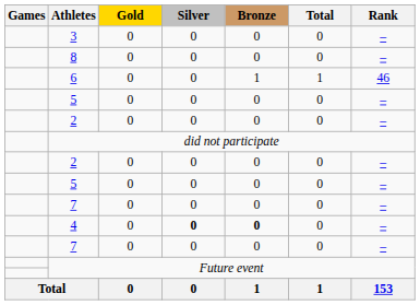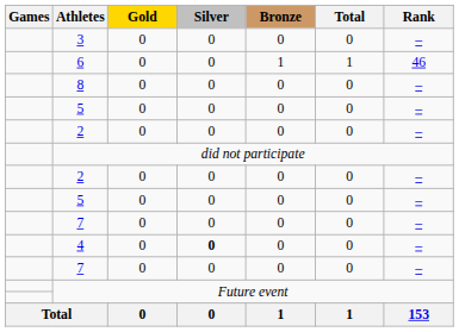 <table class="wikitable" style="text-align:center; font-size:90%;">
 <tr>
 <th>Games</th>
 <th>Athletes</th>
 <td style="background:gold; width:4.5em; font-weight:bold;">Gold</td>
 <td style="background:silver; width:4.5em; font-weight:bold;">Silver</td>
 <td style="background:#cc9966; width:4.5em; font-weight:bold;">Bronze</td>
 <th style="width:4.5em; font-weight:bold;">Total</th>
 <th style="width:4.5em; font-weight:bold;">Rank</th>
 </tr>
 <tr>
 <td align=left></td>
 <td><a href='#'>3</a></td>
 <td>0</td>
 <td>0</td>
 <td>0</td>
 <td>0</td>
 <td><a href='#'>–</a></td>
 </tr>
 <tr>
 <td align=left></td>
+<td><a href='#'>6</a></td>
+<td>0</td>
+<td>0</td>
+<td>1</td>
+<td>1</td>
+<td><a href='#'>46</a></td>
+</tr>
+<tr>
+<td align=left></td>
 <td><a href='#'>8</a></td>
 <td>0</td>
 <td>0</td>
 <td>0</td>
 <td>0</td>
 <td><a href='#'>–</a></td>
-</tr>
-<tr>
-<td align=left></td>
-<td><a href='#'>6</a></td>
-<td>0</td>
-<td>0</td>
-<td>1</td>
-<td>1</td>
-<td><a href='#'>46</a></td>
 </tr>
 <tr>
 <td align=left></td>
 <td><a href='#'>5</a></td>
 <td>0</td>
 <td>0</td>
 <td>0</td>
 <td>0</td>
 <td><a href='#'>–</a></td>
 </tr>
 <tr>
 <td align=left></td>
 <td><a href='#'>2</a></td>
 <td>0</td>
 <td>0</td>
 <td>0</td>
 <td>0</td>
 <td><a href='#'>–</a></td>
 </tr>
 <tr>
 <td align=left></td>
 <td colspan=6><em>did not participate</em></td>
 </tr>
 <tr>
 <td align=left></td>
 <td><a href='#'>2</a></td>
 <td>0</td>
 <td>0</td>
 <td>0</td>
 <td>0</td>
 <td><a href='#'>–</a></td>
 </tr>
 <tr>
 <td align=left></td>
 <td><a href='#'>5</a></td>
 <td>0</td>
 <td>0</td>
 <td>0</td>
 <td>0</td>
 <td><a href='#'>–</a></td>
 </tr>
 <tr>
 <td align=left></td>
 <td><a href='#'>7</a></td>
 <td>0</td>
 <td>0</td>
 <td>0</td>
 <td>0</td>
 <td><a href='#'>–</a></td>
 </tr>
 <tr>
 <td align=left></td>
 <td><a href='#'>4</a></td>
 <td>0</td>
 <td><strong>0</strong></td>
-<td><strong>0</strong></td>
+<td>0</td>
 <td>0</td>
 <td><a href='#'>–</a></td>
 </tr>
 <tr>
 <td align=left></td>
 <td><a href='#'>7</a></td>
 <td>0</td>
 <td>0</td>
 <td>0</td>
 <td>0</td>
 <td><a href='#'>–</a></td>
 </tr>
 <tr>
 <td align=left></td>
 <td colspan=6; rowspan=2><em>Future event</em></td>
 </tr>
 <tr>
 <td align=left></td>
 </tr>
 <tr>
 <th colspan=2>Total</th>
 <th>0</th>
 <th>0</th>
 <th>1</th>
 <th>1</th>
 <th><a href='#'>153</a></th>
 </tr>
 </table>
